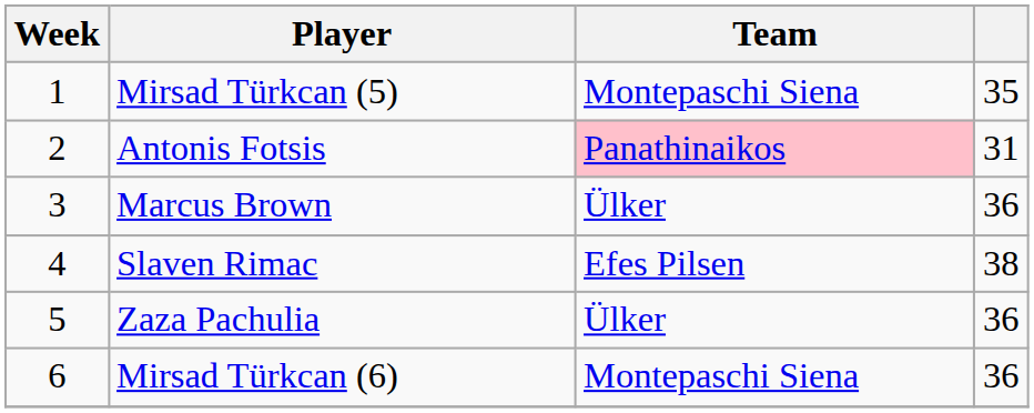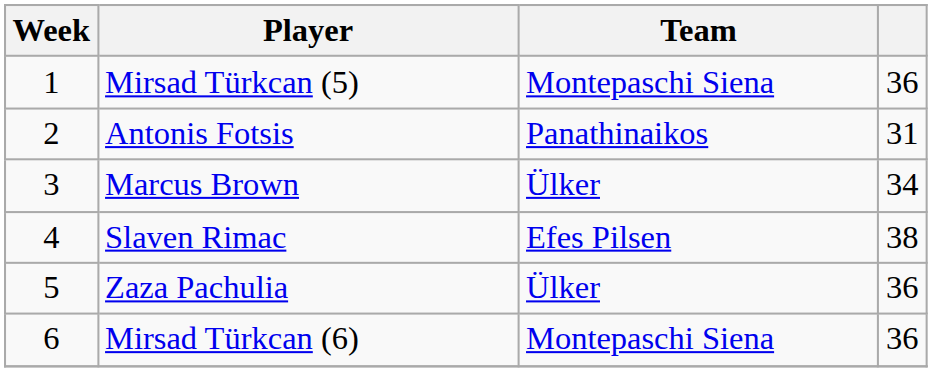 <table class="wikitable sortable" style="text-align: center;">
 <tr>
 <th>Week</th>
 <th style="width:200px;">Player</th>
 <th style="width:170px;">Team</th>
 <th></th>
 </tr>
 <tr>
 <td>1</td>
 <td align="left"> <a href='#'>Mirsad Türkcan</a> (5)</td>
 <td align="left"> <a href='#'>Montepaschi Siena</a></td>
-<td>35</td>
+<td>36</td>
 </tr>
 <tr>
 <td>2</td>
 <td align="left"> <a href='#'>Antonis Fotsis</a></td>
-<td align="left" style="background: pink;"> <a href='#'>Panathinaikos</a></td>
+<td align="left"> <a href='#'>Panathinaikos</a></td>
 <td>31</td>
 </tr>
 <tr>
 <td>3</td>
 <td align="left"> <a href='#'>Marcus Brown</a></td>
 <td align="left"> <a href='#'>Ülker</a></td>
-<td>36</td>
+<td>34</td>
 </tr>
 <tr>
 <td>4</td>
 <td align="left"> <a href='#'>Slaven Rimac</a></td>
 <td align="left"> <a href='#'>Efes Pilsen</a></td>
 <td>38</td>
 </tr>
 <tr>
 <td>5</td>
 <td align="left"> <a href='#'>Zaza Pachulia</a></td>
 <td align="left"> <a href='#'>Ülker</a></td>
 <td>36</td>
 </tr>
 <tr>
 <td>6</td>
 <td align="left"> <a href='#'>Mirsad Türkcan</a> (6)</td>
 <td align="left"> <a href='#'>Montepaschi Siena</a></td>
 <td>36</td>
 </tr>
 <tr>
 </tr>
 </table>
